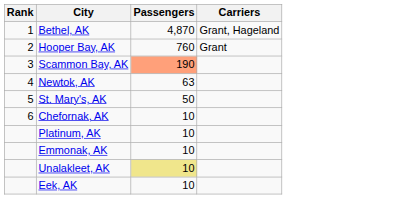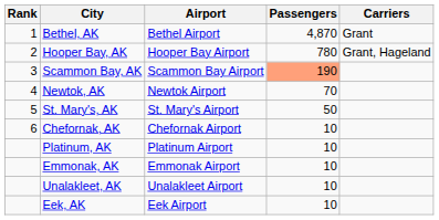 <table class="wikitable">
 <tr>
 <th>Rank</th>
 <th>City</th>
+<th>Airport</th>
 <th>Passengers</th>
 <th>Carriers</th>
 </tr>
 <tr>
 <td align=right>1</td>
 <td> <a href='#'>Bethel, AK</a></td>
+<td><a href='#'>Bethel Airport</a></td>
 <td align=right>4,870</td>
-<td>Grant, Hageland</td>
+<td>Grant</td>
 </tr>
 <tr>
 <td align=right>2</td>
 <td> <a href='#'>Hooper Bay, AK</a></td>
-<td align=right>760</td>
-<td>Grant</td>
+<td><a href='#'>Hooper Bay Airport</a></td>
+<td align=right>780</td>
+<td>Grant, Hageland</td>
 </tr>
 <tr>
 <td align=right>3</td>
 <td> <a href='#'>Scammon Bay, AK</a></td>
+<td><a href='#'>Scammon Bay Airport</a></td>
 <td align=right style="background: lightsalmon;">190</td>
 <td></td>
 </tr>
 <tr>
 <td align=right>4</td>
 <td> <a href='#'>Newtok, AK</a></td>
-<td align=right>63</td>
+<td><a href='#'>Newtok Airport</a></td>
+<td align=right>70</td>
 <td></td>
 </tr>
 <tr>
 <td align=right>5</td>
 <td> <a href='#'>St. Mary's, AK</a></td>
+<td><a href='#'>St. Mary's Airport</a></td>
 <td align=right>50</td>
 <td></td>
 </tr>
 <tr>
 <td align=right>6</td>
 <td> <a href='#'>Chefornak, AK</a></td>
+<td><a href='#'>Chefornak Airport</a></td>
 <td align=right>10</td>
 <td></td>
 </tr>
 <tr>
 <td align=right></td>
 <td> <a href='#'>Platinum, AK</a></td>
+<td><a href='#'>Platinum Airport</a></td>
 <td align=right>10</td>
 <td></td>
 </tr>
 <tr>
 <td align=right></td>
 <td> <a href='#'>Emmonak, AK</a></td>
+<td><a href='#'>Emmonak Airport</a></td>
 <td align=right>10</td>
 <td></td>
 </tr>
 <tr>
 <td align=right></td>
 <td> <a href='#'>Unalakleet, AK</a></td>
-<td align=right style="background: khaki;">10</td>
+<td><a href='#'>Unalakleet Airport</a></td>
+<td align=right>10</td>
 <td></td>
 </tr>
 <tr>
 <td align=right></td>
 <td> <a href='#'>Eek, AK</a></td>
+<td><a href='#'>Eek Airport</a></td>
 <td align=right>10</td>
 <td></td>
 </tr>
 </table>
